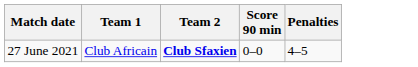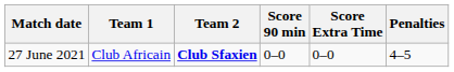 <table class="wikitable alternance">
 <tr>
 <th>Match date</th>
 <th>Team 1</th>
 <th>Team 2</th>
 <th>Score<br>90 min</th>
+<th>Score<br>Extra Time</th>
 <th>Penalties</th>
 </tr>
 <tr>
 <td>27 June 2021</td>
 <td><a href='#'>Club Africain</a></td>
 <td><strong><a href='#'>Club Sfaxien</a></strong></td>
 <td>0–0</td>
+<td>0–0</td>
 <td>4–5</td>
 </tr>
 </table>
